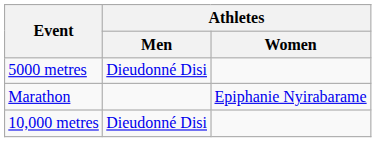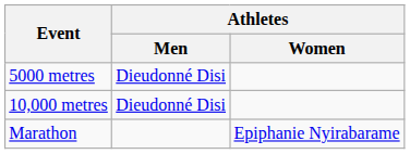 <table class=wikitable style="font-size:90%">
 <tr>
 <th rowspan=2>Event</th>
 <th colspan=2>Athletes</th>
 </tr>
 <tr>
 <th>Men</th>
 <th>Women</th>
 </tr>
 <tr>
 <td><a href='#'>5000 metres</a></td>
 <td><a href='#'>Dieudonné Disi</a></td>
 <td></td>
 </tr>
 <tr>
+<td><a href='#'>10,000 metres</a></td>
+<td><a href='#'>Dieudonné Disi</a></td>
+<td></td>
+</tr>
+<tr>
 <td><a href='#'>Marathon</a></td>
 <td></td>
 <td><a href='#'>Epiphanie Nyirabarame</a></td>
 </tr>
-<tr>
-<td><a href='#'>10,000 metres</a></td>
-<td><a href='#'>Dieudonné Disi</a></td>
-<td></td>
-</tr>
 </table>
